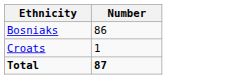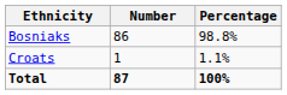 <table class="wikitable">
 <tr>
 <th width="100px">Ethnicity</th>
 <th width="80px">Number</th>
+<th width="80px">Percentage</th>
 </tr>
 <tr>
 <td><a href='#'>Bosniaks</a></td>
 <td>86</td>
+<td>98.8%</td>
 </tr>
 <tr>
 <td><a href='#'>Croats</a></td>
 <td>1</td>
+<td>1.1%</td>
 </tr>
 <tr>
 <td><strong>Total</strong></td>
 <td><strong>87</strong></td>
+<td><strong>100%</strong></td>
 </tr>
 </table>
